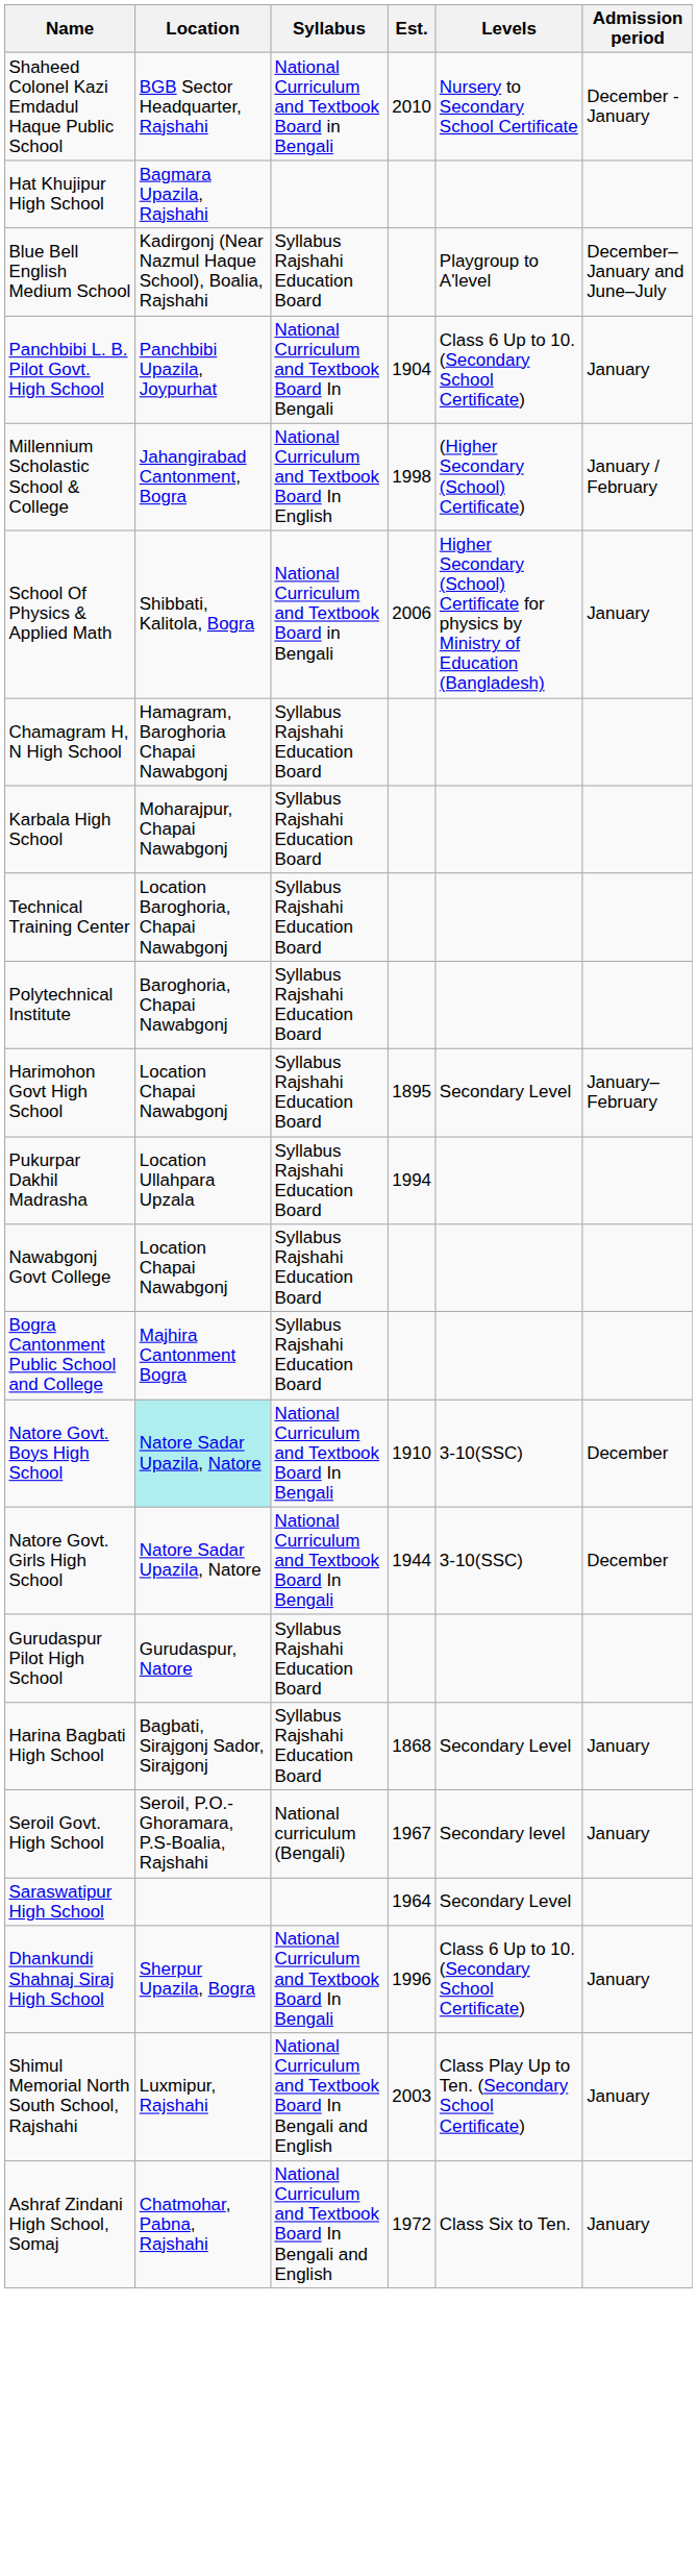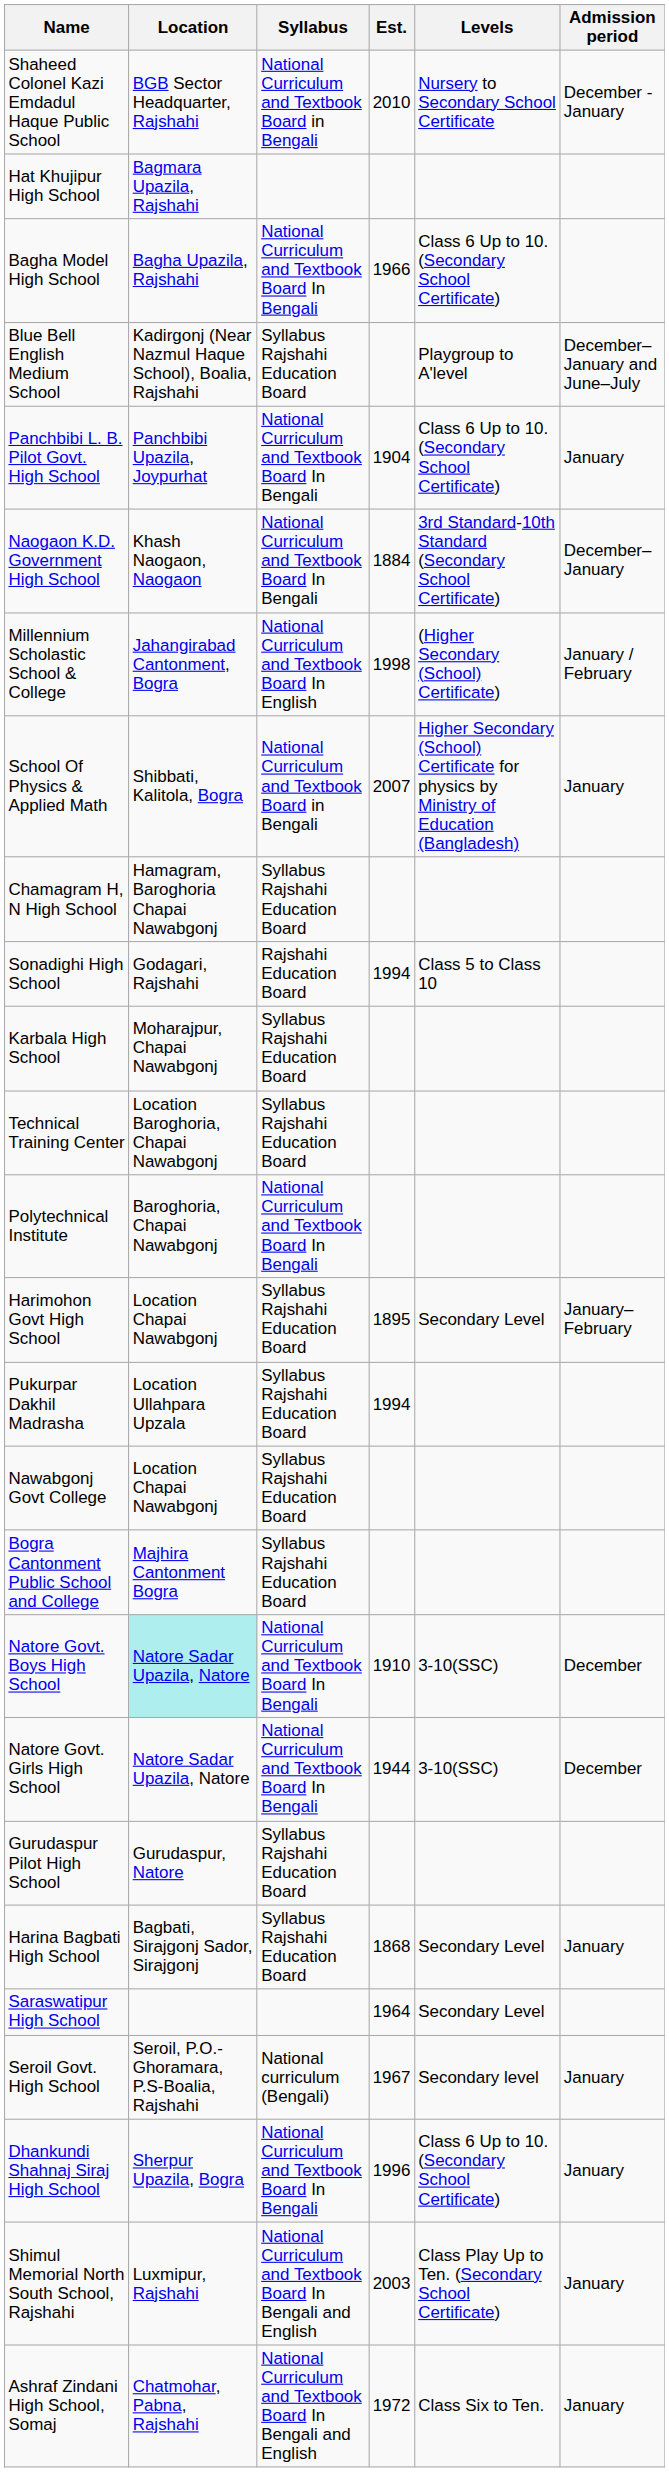 <table class="wikitable sortable" style="width:100%;">
 <tr>
 <th>Name</th>
 <th>Location</th>
 <th>Syllabus</th>
 <th>Est.</th>
 <th>Levels</th>
 <th>Admission<br>period</th>
 </tr>
 <tr>
 <td>Shaheed Colonel Kazi Emdadul Haque Public School</td>
 <td><a href='#'>BGB</a> Sector Headquarter, <a href='#'>Rajshahi</a></td>
 <td><a href='#'>National Curriculum and Textbook Board</a> in <a href='#'>Bengali</a></td>
 <td>2010</td>
 <td><a href='#'>Nursery</a> to <a href='#'>Secondary School Certificate</a></td>
 <td>December - January</td>
 </tr>
 <tr>
 <td>Hat Khujipur High School</td>
 <td><a href='#'>Bagmara Upazila</a>, <a href='#'>Rajshahi</a></td>
 <td></td>
 <td></td>
 <td></td>
 <td></td>
 </tr>
 <tr>
+<td>Bagha Model High School</td>
+<td><a href='#'>Bagha Upazila</a>, <a href='#'>Rajshahi</a></td>
+<td><a href='#'>National Curriculum and Textbook Board</a> In <a href='#'>Bengali</a></td>
+<td>1966</td>
+<td>Class 6 Up to 10. (<a href='#'>Secondary School Certificate</a>)</td>
+<td></td>
+</tr>
+<tr>
 <td>Blue Bell English Medium School</td>
 <td>Kadirgonj (Near Nazmul Haque School), Boalia, Rajshahi</td>
 <td>Syllabus Rajshahi Education Board</td>
 <td></td>
 <td>Playgroup to A'level</td>
 <td>December–January and June–July</td>
 </tr>
 <tr>
 <td><a href='#'>Panchbibi L. B. Pilot Govt. High School</a></td>
 <td><a href='#'>Panchbibi Upazila</a>, <a href='#'>Joypurhat</a></td>
 <td><a href='#'>National Curriculum and Textbook Board</a> In Bengali</td>
 <td>1904</td>
 <td>Class 6 Up to 10. (<a href='#'>Secondary School Certificate</a>)</td>
 <td>January</td>
 </tr>
 <tr>
+<td><a href='#'>Naogaon K.D. Government High School</a></td>
+<td>Khash Naogaon, <a href='#'>Naogaon</a></td>
+<td><a href='#'>National Curriculum and Textbook Board</a> In Bengali</td>
+<td>1884</td>
+<td><a href='#'>3rd Standard</a>-<a href='#'>10th Standard</a> (<a href='#'>Secondary School Certificate</a>)</td>
+<td>December–January</td>
+</tr>
+<tr>
 <td>Millennium Scholastic School & College</td>
 <td><a href='#'>Jahangirabad Cantonment</a>, <a href='#'>Bogra</a></td>
 <td><a href='#'>National Curriculum and Textbook Board</a> In English</td>
 <td>1998</td>
 <td>(<a href='#'>Higher Secondary (School) Certificate</a>)</td>
 <td>January / February</td>
 </tr>
 <tr>
 <td>School Of Physics & Applied Math</td>
 <td>Shibbati, Kalitola, <a href='#'>Bogra</a></td>
 <td><a href='#'>National Curriculum and Textbook Board</a> in Bengali</td>
-<td>2006</td>
+<td>2007</td>
 <td><a href='#'>Higher Secondary (School) Certificate</a> for physics by <a href='#'>Ministry of Education (Bangladesh)</a></td>
 <td>January</td>
 </tr>
 <tr>
 <td>Chamagram H, N High School</td>
 <td>Hamagram, Baroghoria Chapai Nawabgonj</td>
 <td>Syllabus Rajshahi Education Board</td>
 <td></td>
 <td></td>
+<td></td>
+</tr>
+<tr>
+<td>Sonadighi High School</td>
+<td>Godagari, Rajshahi</td>
+<td>Rajshahi Education Board</td>
+<td>1994</td>
+<td>Class 5 to Class 10</td>
 <td></td>
 </tr>
 <tr>
 <td>Karbala High School</td>
 <td>Moharajpur, Chapai Nawabgonj</td>
 <td>Syllabus Rajshahi Education Board</td>
 <td></td>
 <td></td>
 <td></td>
 </tr>
 <tr>
 <td>Technical Training Center</td>
 <td>Location Baroghoria, Chapai Nawabgonj</td>
 <td>Syllabus Rajshahi Education Board</td>
 <td></td>
 <td></td>
 <td></td>
 </tr>
 <tr>
 <td>Polytechnical Institute</td>
 <td>Baroghoria, Chapai Nawabgonj</td>
-<td>Syllabus Rajshahi Education Board</td>
+<td><a href='#'>National Curriculum and Textbook Board</a> In <a href='#'>Bengali</a></td>
 <td></td>
 <td></td>
 <td></td>
 </tr>
 <tr>
 <td>Harimohon Govt High School</td>
 <td>Location Chapai Nawabgonj</td>
 <td>Syllabus Rajshahi Education Board</td>
 <td>1895</td>
 <td>Secondary Level</td>
 <td>January–February</td>
 </tr>
 <tr>
 <td>Pukurpar Dakhil Madrasha</td>
 <td>Location Ullahpara Upzala</td>
 <td>Syllabus Rajshahi Education Board</td>
 <td>1994</td>
 <td></td>
 <td></td>
 </tr>
 <tr>
 <td>Nawabgonj Govt College</td>
 <td>Location Chapai Nawabgonj</td>
 <td>Syllabus Rajshahi Education Board</td>
 <td></td>
 <td></td>
 <td></td>
 </tr>
 <tr>
 <td><a href='#'>Bogra Cantonment Public School and College</a></td>
 <td><a href='#'>Majhira Cantonment</a> <a href='#'>Bogra</a></td>
 <td>Syllabus Rajshahi Education Board</td>
 <td></td>
 <td></td>
 <td></td>
 </tr>
 <tr>
 <td><a href='#'>Natore Govt. Boys High School</a></td>
 <td style="background: paleturquoise;"><a href='#'>Natore Sadar Upazila</a>, <a href='#'>Natore</a></td>
 <td><a href='#'>National Curriculum and Textbook Board</a> In <a href='#'>Bengali</a></td>
 <td>1910</td>
 <td>3-10(SSC)</td>
 <td>December</td>
 </tr>
 <tr>
 <td>Natore Govt. Girls High School</td>
 <td><a href='#'>Natore Sadar Upazila</a>, Natore</td>
 <td><a href='#'>National Curriculum and Textbook Board</a> In <a href='#'>Bengali</a></td>
 <td>1944</td>
 <td>3-10(SSC)</td>
 <td>December</td>
 </tr>
 <tr>
 <td>Gurudaspur Pilot High School</td>
 <td>Gurudaspur, <a href='#'>Natore</a></td>
 <td>Syllabus Rajshahi Education Board</td>
 <td></td>
 <td></td>
 <td></td>
 </tr>
 <tr>
 <td>Harina Bagbati High School</td>
 <td>Bagbati, Sirajgonj Sador, Sirajgonj</td>
 <td>Syllabus Rajshahi Education Board</td>
 <td>1868</td>
 <td>Secondary Level</td>
 <td>January</td>
 </tr>
 <tr>
+<td><a href='#'>Saraswatipur High School</a></td>
+<td></td>
+<td></td>
+<td>1964</td>
+<td>Secondary Level</td>
+<td></td>
+</tr>
+<tr>
 <td>Seroil Govt. High School</td>
 <td>Seroil, P.O.-Ghoramara, P.S-Boalia, Rajshahi</td>
 <td>National curriculum (Bengali)</td>
 <td>1967</td>
 <td>Secondary level</td>
 <td>January</td>
-</tr>
-<tr>
-<td><a href='#'>Saraswatipur High School</a></td>
-<td></td>
-<td></td>
-<td>1964</td>
-<td>Secondary Level</td>
-<td></td>
 </tr>
 <tr>
 <td><a href='#'>Dhankundi Shahnaj Siraj High School</a></td>
 <td><a href='#'>Sherpur Upazila</a>, <a href='#'>Bogra</a></td>
 <td><a href='#'>National Curriculum and Textbook Board</a> In <a href='#'>Bengali</a></td>
 <td>1996</td>
 <td>Class 6 Up to 10. (<a href='#'>Secondary School Certificate</a>)</td>
 <td>January</td>
 </tr>
 <tr>
 <td>Shimul Memorial North South School, Rajshahi</td>
 <td>Luxmipur, <a href='#'>Rajshahi</a></td>
 <td><a href='#'>National Curriculum and Textbook Board</a> In Bengali and English</td>
 <td>2003</td>
 <td>Class Play Up to Ten. (<a href='#'>Secondary School Certificate</a>)</td>
 <td>January</td>
 </tr>
 <tr>
 <td>Ashraf Zindani High School, Somaj</td>
 <td><a href='#'>Chatmohar</a>, <a href='#'>Pabna</a>, <a href='#'>Rajshahi</a></td>
 <td><a href='#'>National Curriculum and Textbook Board</a> In Bengali and English</td>
 <td>1972</td>
 <td>Class Six to Ten.</td>
 <td>January</td>
 </tr>
 </table>
